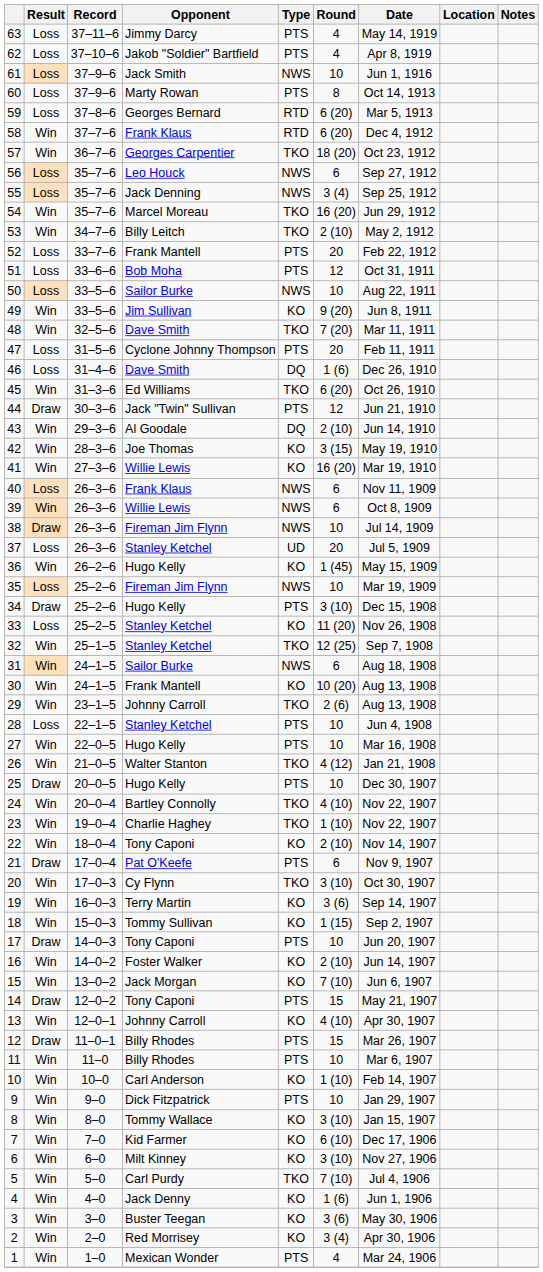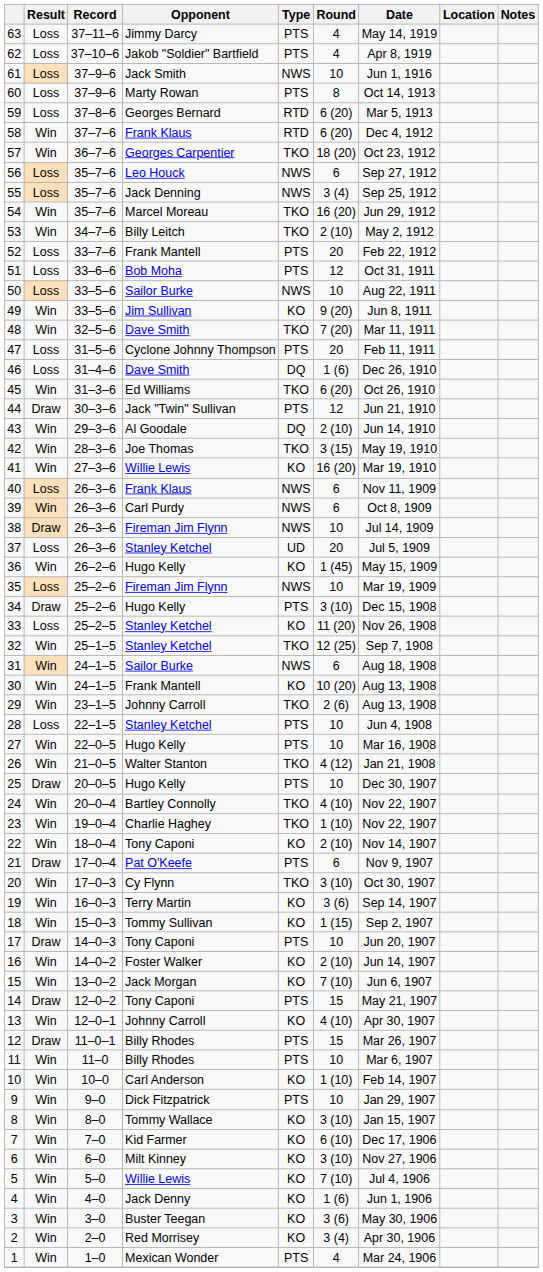 <table class="wikitable mw-collapsible mw-collapsed" style="text-align:center; font-size:95%">
 <tr>
 <th></th>
 <th>Result</th>
 <th>Record</th>
 <th>Opponent</th>
 <th>Type</th>
 <th>Round</th>
 <th>Date</th>
 <th>Location</th>
 <th>Notes</th>
 </tr>
 <tr>
 <td>63</td>
 <td>Loss</td>
 <td>37–11–6 </td>
 <td align=left>Jimmy Darcy</td>
 <td>PTS</td>
 <td>4</td>
 <td>May 14, 1919</td>
 <td style="text-align:left;"></td>
 <td></td>
 </tr>
 <tr>
 <td>62</td>
 <td>Loss</td>
 <td>37–10–6 </td>
 <td align=left>Jakob "Soldier" Bartfield</td>
 <td>PTS</td>
 <td>4</td>
 <td>Apr 8, 1919</td>
 <td style="text-align:left;"></td>
 <td></td>
 </tr>
 <tr>
 <td>61</td>
 <td style="background:#FEE1BC">Loss</td>
 <td>37–9–6 </td>
 <td align=left>Jack Smith</td>
 <td>NWS</td>
 <td>10</td>
 <td>Jun 1, 1916</td>
 <td style="text-align:left;"></td>
 <td></td>
 </tr>
 <tr>
 <td>60</td>
 <td>Loss</td>
 <td>37–9–6 </td>
 <td align=left>Marty Rowan</td>
 <td>PTS</td>
 <td>8</td>
 <td>Oct 14, 1913</td>
 <td style="text-align:left;"></td>
 <td></td>
 </tr>
 <tr>
 <td>59</td>
 <td>Loss</td>
 <td>37–8–6 </td>
 <td align=left>Georges Bernard</td>
 <td>RTD</td>
 <td>6 (20)</td>
 <td>Mar 5, 1913</td>
 <td style="text-align:left;"></td>
 <td style="text-align:left;"></td>
 </tr>
 <tr>
 <td>58</td>
 <td>Win</td>
 <td>37–7–6 </td>
 <td align=left><a href='#'>Frank Klaus</a></td>
 <td>RTD</td>
 <td>6 (20)</td>
 <td>Dec 4, 1912</td>
 <td style="text-align:left;"></td>
 <td style="text-align:left;"></td>
 </tr>
 <tr>
 <td>57</td>
 <td>Win</td>
 <td>36–7–6 </td>
 <td align=left><a href='#'>Georges Carpentier</a></td>
 <td>TKO</td>
 <td>18 (20)</td>
 <td>Oct 23, 1912</td>
 <td style="text-align:left;"></td>
 <td style="text-align:left;"></td>
 </tr>
 <tr>
 <td>56</td>
 <td style="background:#FEE1BC">Loss</td>
 <td>35–7–6 </td>
 <td align=left><a href='#'>Leo Houck</a></td>
 <td>NWS</td>
 <td>6</td>
 <td>Sep 27, 1912</td>
 <td style="text-align:left;"></td>
 <td></td>
 </tr>
 <tr>
 <td>55</td>
 <td style="background:#FEE1BC">Loss</td>
 <td>35–7–6 </td>
 <td align=left>Jack Denning</td>
 <td>NWS</td>
 <td>3 (4)</td>
 <td>Sep 25, 1912</td>
 <td style="text-align:left;"></td>
 <td></td>
 </tr>
 <tr>
 <td>54</td>
 <td>Win</td>
 <td>35–7–6 </td>
 <td align=left>Marcel Moreau</td>
 <td>TKO</td>
 <td>16 (20)</td>
 <td>Jun 29, 1912</td>
 <td style="text-align:left;"></td>
 <td style="text-align:left;"></td>
 </tr>
 <tr>
 <td>53</td>
 <td>Win</td>
 <td>34–7–6 </td>
 <td align=left>Billy Leitch</td>
 <td>TKO</td>
 <td>2 (10)</td>
 <td>May 2, 1912</td>
 <td style="text-align:left;"></td>
 <td></td>
 </tr>
 <tr>
 <td>52</td>
 <td>Loss</td>
 <td>33–7–6 </td>
 <td align=left>Frank Mantell</td>
 <td>PTS</td>
 <td>20</td>
 <td>Feb 22, 1912</td>
 <td style="text-align:left;"></td>
 <td style="text-align:left;"></td>
 </tr>
 <tr>
 <td>51</td>
 <td>Loss</td>
 <td>33–6–6 </td>
 <td align=left><a href='#'>Bob Moha</a></td>
 <td>PTS</td>
 <td>12</td>
 <td>Oct 31, 1911</td>
 <td style="text-align:left;"></td>
 <td></td>
 </tr>
 <tr>
 <td>50</td>
 <td style="background:#FEE1BC">Loss</td>
 <td>33–5–6 </td>
 <td align=left><a href='#'>Sailor Burke</a></td>
 <td>NWS</td>
 <td>10</td>
 <td>Aug 22, 1911</td>
 <td style="text-align:left;"></td>
 <td style="text-align:left;"></td>
 </tr>
 <tr>
 <td>49</td>
 <td>Win</td>
 <td>33–5–6 </td>
 <td align=left><a href='#'>Jim Sullivan</a></td>
 <td>KO</td>
 <td>9 (20)</td>
 <td>Jun 8, 1911</td>
 <td style="text-align:left;"></td>
 <td style="text-align:left;"></td>
 </tr>
 <tr>
 <td>48</td>
 <td>Win</td>
 <td>32–5–6 </td>
 <td align=left><a href='#'>Dave Smith</a></td>
 <td>TKO</td>
 <td>7 (20)</td>
 <td>Mar 11, 1911</td>
 <td style="text-align:left;"></td>
 <td></td>
 </tr>
 <tr>
 <td>47</td>
 <td>Loss</td>
 <td>31–5–6 </td>
 <td align=left>Cyclone Johnny Thompson</td>
 <td>PTS</td>
 <td>20</td>
 <td>Feb 11, 1911</td>
 <td style="text-align:left;"></td>
 <td style="text-align:left;"></td>
 </tr>
 <tr>
 <td>46</td>
 <td>Loss</td>
 <td>31–4–6 </td>
 <td align=left><a href='#'>Dave Smith</a></td>
 <td>DQ</td>
 <td>1 (6)</td>
 <td>Dec 26, 1910</td>
 <td style="text-align:left;"></td>
 <td></td>
 </tr>
 <tr>
 <td>45</td>
 <td>Win</td>
 <td>31–3–6 </td>
 <td align=left>Ed Williams</td>
 <td>TKO</td>
 <td>6 (20)</td>
 <td>Oct 26, 1910</td>
 <td style="text-align:left;"></td>
 <td style="text-align:left;"></td>
 </tr>
 <tr>
 <td>44</td>
 <td>Draw</td>
 <td>30–3–6 </td>
 <td align=left>Jack "Twin" Sullivan</td>
 <td>PTS</td>
 <td>12</td>
 <td>Jun 21, 1910</td>
 <td style="text-align:left;"></td>
 <td></td>
 </tr>
 <tr>
 <td>43</td>
 <td>Win</td>
 <td>29–3–6 </td>
 <td align=left>Al Goodale</td>
 <td>DQ</td>
 <td>2 (10)</td>
 <td>Jun 14, 1910</td>
 <td style="text-align:left;"></td>
 <td></td>
 </tr>
 <tr>
 <td>42</td>
 <td>Win</td>
 <td>28–3–6 </td>
 <td align=left>Joe Thomas</td>
-<td>KO</td>
+<td>TKO</td>
 <td>3 (15)</td>
 <td>May 19, 1910</td>
 <td style="text-align:left;"></td>
 <td></td>
 </tr>
 <tr>
 <td>41</td>
 <td>Win</td>
 <td>27–3–6 </td>
 <td align=left><a href='#'>Willie Lewis</a></td>
 <td>KO</td>
 <td>16 (20)</td>
 <td>Mar 19, 1910</td>
 <td style="text-align:left;"></td>
 <td style="text-align:left;"></td>
 </tr>
 <tr>
 <td>40</td>
 <td style="background:#FEE1BC">Loss</td>
 <td>26–3–6 </td>
 <td align=left><a href='#'>Frank Klaus</a></td>
 <td>NWS</td>
 <td>6</td>
 <td>Nov 11, 1909</td>
 <td style="text-align:left;"></td>
 <td></td>
 </tr>
 <tr>
 <td>39</td>
 <td style="background:#FEE1BC">Win</td>
 <td>26–3–6 </td>
-<td align=left><a href='#'>Willie Lewis</a></td>
+<td align=left>Carl Purdy</td>
 <td>NWS</td>
 <td>6</td>
 <td>Oct 8, 1909</td>
 <td style="text-align:left;"></td>
 <td></td>
 </tr>
 <tr>
 <td>38</td>
 <td style="background:#FEE1BC">Draw</td>
 <td>26–3–6 </td>
 <td align=left><a href='#'>Fireman Jim Flynn</a></td>
 <td>NWS</td>
 <td>10</td>
 <td>Jul 14, 1909</td>
 <td style="text-align:left;"></td>
 <td></td>
 </tr>
 <tr>
 <td>37</td>
 <td>Loss</td>
 <td>26–3–6 </td>
 <td align=left><a href='#'>Stanley Ketchel</a></td>
 <td>UD</td>
 <td>20</td>
 <td>Jul 5, 1909</td>
 <td style="text-align:left;"></td>
 <td style="text-align:left;"></td>
 </tr>
 <tr>
 <td>36</td>
 <td>Win</td>
 <td>26–2–6 </td>
 <td align=left>Hugo Kelly</td>
 <td>KO</td>
 <td>1 (45)</td>
 <td>May 15, 1909</td>
 <td style="text-align:left;"></td>
 <td></td>
 </tr>
 <tr>
 <td>35</td>
 <td style="background:#FEE1BC">Loss</td>
 <td>25–2–6 </td>
 <td align=left><a href='#'>Fireman Jim Flynn</a></td>
 <td>NWS</td>
 <td>10</td>
 <td>Mar 19, 1909</td>
 <td style="text-align:left;"></td>
 <td></td>
 </tr>
 <tr>
 <td>34</td>
 <td>Draw</td>
 <td>25–2–6 </td>
 <td align=left>Hugo Kelly</td>
 <td>PTS</td>
 <td>3 (10)</td>
 <td>Dec 15, 1908</td>
 <td style="text-align:left;"></td>
 <td></td>
 </tr>
 <tr>
 <td>33</td>
 <td>Loss</td>
 <td>25–2–5 </td>
 <td align=left><a href='#'>Stanley Ketchel</a></td>
 <td>KO</td>
 <td>11 (20)</td>
 <td>Nov 26, 1908</td>
 <td style="text-align:left;"></td>
 <td style="text-align:left;"></td>
 </tr>
 <tr>
 <td>32</td>
 <td>Win</td>
 <td>25–1–5 </td>
 <td align=left><a href='#'>Stanley Ketchel</a></td>
 <td>TKO</td>
 <td>12 (25)</td>
 <td>Sep 7, 1908</td>
 <td style="text-align:left;"></td>
 <td style="text-align:left;"></td>
 </tr>
 <tr>
 <td>31</td>
 <td style="background:#FEE1BC">Win</td>
 <td>24–1–5 </td>
 <td align=left><a href='#'>Sailor Burke</a></td>
 <td>NWS</td>
 <td>6</td>
 <td>Aug 18, 1908</td>
 <td style="text-align:left;"></td>
 <td></td>
 </tr>
 <tr>
 <td>30</td>
 <td>Win</td>
 <td>24–1–5</td>
 <td align=left>Frank Mantell</td>
 <td>KO</td>
 <td>10 (20)</td>
 <td>Aug 13, 1908</td>
 <td style="text-align:left;"></td>
 <td></td>
 </tr>
 <tr>
 <td>29</td>
 <td>Win</td>
 <td>23–1–5</td>
 <td align=left>Johnny Carroll</td>
 <td>TKO</td>
 <td>2 (6)</td>
 <td>Aug 13, 1908</td>
 <td style="text-align:left;"></td>
 <td></td>
 </tr>
 <tr>
 <td>28</td>
 <td>Loss</td>
 <td>22–1–5</td>
 <td align=left><a href='#'>Stanley Ketchel</a></td>
 <td>PTS</td>
 <td>10</td>
 <td>Jun 4, 1908</td>
 <td style="text-align:left;"></td>
 <td style="text-align:left;"></td>
 </tr>
 <tr>
 <td>27</td>
 <td>Win</td>
 <td>22–0–5</td>
 <td align=left>Hugo Kelly</td>
 <td>PTS</td>
 <td>10</td>
 <td>Mar 16, 1908</td>
 <td style="text-align:left;"></td>
 <td style="text-align:left;"></td>
 </tr>
 <tr>
 <td>26</td>
 <td>Win</td>
 <td>21–0–5</td>
 <td align=left>Walter Stanton</td>
 <td>TKO</td>
 <td>4 (12)</td>
 <td>Jan 21, 1908</td>
 <td style="text-align:left;"></td>
 <td></td>
 </tr>
 <tr>
 <td>25</td>
 <td>Draw</td>
 <td>20–0–5</td>
 <td align=left>Hugo Kelly</td>
 <td>PTS</td>
 <td>10</td>
 <td>Dec 30, 1907</td>
 <td style="text-align:left;"></td>
 <td style="text-align:left;"></td>
 </tr>
 <tr>
 <td>24</td>
 <td>Win</td>
 <td>20–0–4</td>
 <td align=left>Bartley Connolly</td>
 <td>TKO</td>
 <td>4 (10)</td>
 <td>Nov 22, 1907</td>
 <td style="text-align:left;"></td>
 <td></td>
 </tr>
 <tr>
 <td>23</td>
 <td>Win</td>
 <td>19–0–4</td>
 <td align=left>Charlie Haghey</td>
 <td>TKO</td>
 <td>1 (10)</td>
 <td>Nov 22, 1907</td>
 <td style="text-align:left;"></td>
 <td></td>
 </tr>
 <tr>
 <td>22</td>
 <td>Win</td>
 <td>18–0–4</td>
 <td align=left>Tony Caponi</td>
 <td>KO</td>
 <td>2 (10)</td>
 <td>Nov 14, 1907</td>
 <td style="text-align:left;"></td>
 <td></td>
 </tr>
 <tr>
 <td>21</td>
 <td>Draw</td>
 <td>17–0–4</td>
 <td align=left><a href='#'>Pat O'Keefe</a></td>
 <td>PTS</td>
 <td>6</td>
 <td>Nov 9, 1907</td>
 <td style="text-align:left;"></td>
 <td></td>
 </tr>
 <tr>
 <td>20</td>
 <td>Win</td>
 <td>17–0–3</td>
 <td align=left>Cy Flynn</td>
 <td>TKO</td>
 <td>3 (10)</td>
 <td>Oct 30, 1907</td>
 <td style="text-align:left;"></td>
 <td></td>
 </tr>
 <tr>
 <td>19</td>
 <td>Win</td>
 <td>16–0–3</td>
 <td align=left>Terry Martin</td>
 <td>KO</td>
 <td>3 (6)</td>
 <td>Sep 14, 1907</td>
 <td style="text-align:left;"></td>
 <td></td>
 </tr>
 <tr>
 <td>18</td>
 <td>Win</td>
 <td>15–0–3</td>
 <td align=left>Tommy Sullivan</td>
 <td>KO</td>
 <td>1 (15)</td>
 <td>Sep 2, 1907</td>
 <td style="text-align:left;"></td>
 <td></td>
 </tr>
 <tr>
 <td>17</td>
 <td>Draw</td>
 <td>14–0–3</td>
 <td align=left>Tony Caponi</td>
 <td>PTS</td>
 <td>10</td>
 <td>Jun 20, 1907</td>
 <td style="text-align:left;"></td>
 <td></td>
 </tr>
 <tr>
 <td>16</td>
 <td>Win</td>
 <td>14–0–2</td>
 <td align=left>Foster Walker</td>
 <td>KO</td>
 <td>2 (10)</td>
 <td>Jun 14, 1907</td>
 <td style="text-align:left;"></td>
 <td></td>
 </tr>
 <tr>
 <td>15</td>
 <td>Win</td>
 <td>13–0–2</td>
 <td align=left>Jack Morgan</td>
 <td>KO</td>
 <td>7 (10)</td>
 <td>Jun 6, 1907</td>
 <td style="text-align:left;"></td>
 <td></td>
 </tr>
 <tr>
 <td>14</td>
 <td>Draw</td>
 <td>12–0–2</td>
 <td align=left>Tony Caponi</td>
 <td>PTS</td>
 <td>15</td>
 <td>May 21, 1907</td>
 <td style="text-align:left;"></td>
 <td></td>
 </tr>
 <tr>
 <td>13</td>
 <td>Win</td>
 <td>12–0–1</td>
 <td align=left>Johnny Carroll</td>
 <td>KO</td>
 <td>4 (10)</td>
 <td>Apr 30, 1907</td>
 <td style="text-align:left;"></td>
 <td></td>
 </tr>
 <tr>
 <td>12</td>
 <td>Draw</td>
 <td>11–0–1</td>
 <td align=left>Billy Rhodes</td>
 <td>PTS</td>
 <td>15</td>
 <td>Mar 26, 1907</td>
 <td style="text-align:left;"></td>
 <td></td>
 </tr>
 <tr>
 <td>11</td>
 <td>Win</td>
 <td>11–0</td>
 <td align=left>Billy Rhodes</td>
 <td>PTS</td>
 <td>10</td>
 <td>Mar 6, 1907</td>
 <td style="text-align:left;"></td>
 <td></td>
 </tr>
 <tr>
 <td>10</td>
 <td>Win</td>
 <td>10–0</td>
 <td align=left>Carl Anderson</td>
 <td>KO</td>
 <td>1 (10)</td>
 <td>Feb 14, 1907</td>
 <td style="text-align:left;"></td>
 <td></td>
 </tr>
 <tr>
 <td>9</td>
 <td>Win</td>
 <td>9–0</td>
 <td align=left>Dick Fitzpatrick</td>
 <td>PTS</td>
 <td>10</td>
 <td>Jan 29, 1907</td>
 <td style="text-align:left;"></td>
 <td></td>
 </tr>
 <tr>
 <td>8</td>
 <td>Win</td>
 <td>8–0</td>
 <td align=left>Tommy Wallace</td>
 <td>KO</td>
 <td>3 (10)</td>
 <td>Jan 15, 1907</td>
 <td style="text-align:left;"></td>
 <td></td>
 </tr>
 <tr>
 <td>7</td>
 <td>Win</td>
 <td>7–0</td>
 <td align=left>Kid Farmer</td>
 <td>KO</td>
 <td>6 (10)</td>
 <td>Dec 17, 1906</td>
 <td style="text-align:left;"></td>
 <td></td>
 </tr>
 <tr>
 <td>6</td>
 <td>Win</td>
 <td>6–0</td>
 <td align=left>Milt Kinney</td>
 <td>KO</td>
 <td>3 (10)</td>
 <td>Nov 27, 1906</td>
 <td style="text-align:left;"></td>
 <td></td>
 </tr>
 <tr>
 <td>5</td>
 <td>Win</td>
 <td>5–0</td>
-<td align=left>Carl Purdy</td>
-<td>TKO</td>
+<td align=left><a href='#'>Willie Lewis</a></td>
+<td>KO</td>
 <td>7 (10)</td>
 <td>Jul 4, 1906</td>
 <td style="text-align:left;"></td>
 <td></td>
 </tr>
 <tr>
 <td>4</td>
 <td>Win</td>
 <td>4–0</td>
 <td align=left>Jack Denny</td>
 <td>KO</td>
 <td>1 (6)</td>
 <td>Jun 1, 1906</td>
 <td style="text-align:left;"></td>
 <td></td>
 </tr>
 <tr>
 <td>3</td>
 <td>Win</td>
 <td>3–0</td>
 <td align=left>Buster Teegan</td>
 <td>KO</td>
 <td>3 (6)</td>
 <td>May 30, 1906</td>
 <td style="text-align:left;"></td>
 <td></td>
 </tr>
 <tr>
 <td>2</td>
 <td>Win</td>
 <td>2–0</td>
 <td align=left>Red Morrisey</td>
 <td>KO</td>
 <td>3 (4)</td>
 <td>Apr 30, 1906</td>
 <td style="text-align:left;"></td>
 <td></td>
 </tr>
 <tr>
 <td>1</td>
 <td>Win</td>
 <td>1–0</td>
 <td align=left>Mexican Wonder</td>
 <td>PTS</td>
 <td>4</td>
 <td>Mar 24, 1906</td>
 <td style="text-align:left;"></td>
 <td></td>
 </tr>
 <tr>
 </tr>
 </table>
